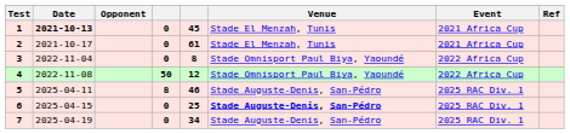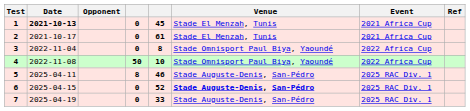 <table class="wikitable sortable">
 <tr>
 <th style="width:5%">Test</th>
 <th style="width:11%">Date</th>
 <th>Opponent</th>
 <th style="width:5%"></th>
 <th style="width:5%"></th>
 <th>Venue</th>
 <th>Event</th>
 <th>Ref</th>
 </tr>
 <tr bgcolor="FFE4E1">
 <td align=center><strong>1</strong></td>
 <td><strong>2021-10-13</strong></td>
 <td></td>
 <td align="center"><strong>0</strong></td>
 <td align="center"><strong>45</strong></td>
 <td><a href='#'>Stade El Menzah</a>, <a href='#'>Tunis</a></td>
 <td><a href='#'>2021 Africa Cup</a></td>
 <td></td>
 </tr>
 <tr bgcolor="FFE4E1">
 <td align=center><strong>2</strong></td>
 <td>2021-10-17</td>
 <td></td>
 <td align="center"><strong>0</strong></td>
 <td align="center"><strong>61</strong></td>
 <td><a href='#'>Stade El Menzah</a>, <a href='#'>Tunis</a></td>
 <td><a href='#'>2021 Africa Cup</a></td>
 <td></td>
 </tr>
 <tr bgcolor="FFE4E1">
 <td align=center><strong>3</strong></td>
 <td>2022-11-04</td>
 <td></td>
 <td align="center"><strong>0</strong></td>
 <td align="center"><strong>8</strong></td>
 <td><a href='#'>Stade Omnisport Paul Biya</a>, <a href='#'>Yaoundé</a></td>
 <td><a href='#'>2022 Africa Cup</a></td>
 <td></td>
 </tr>
 <tr bgcolor="#ccffcc">
 <td align=center><strong>4</strong></td>
 <td>2022-11-08</td>
 <td></td>
 <td align="center"><strong>50</strong></td>
-<td align="center"><strong>12</strong></td>
+<td align="center"><strong>10</strong></td>
 <td><a href='#'>Stade Omnisport Paul Biya</a>, <a href='#'>Yaoundé</a></td>
 <td><a href='#'>2022 Africa Cup</a></td>
 <td></td>
 </tr>
 <tr bgcolor="FFE4E1">
 <td align=center><strong>5</strong></td>
 <td>2025-04-11</td>
 <td></td>
 <td align="center"><strong>8</strong></td>
 <td align="center"><strong>46</strong></td>
 <td><a href='#'>Stade Auguste-Denis</a>, <a href='#'>San-Pédro</a></td>
 <td><a href='#'>2025 RAC Div. 1</a></td>
 <td></td>
 </tr>
 <tr bgcolor="FFE4E1">
 <td align=center><strong>6</strong></td>
 <td>2025-04-15</td>
 <td></td>
 <td align="center"><strong>0</strong></td>
-<td align="center"><strong>25</strong></td>
+<td align="center"><strong>52</strong></td>
 <td><strong><a href='#'>Stade Auguste-Denis</a>, <a href='#'>San-Pédro</a></strong></td>
 <td><a href='#'>2025 RAC Div. 1</a></td>
 <td></td>
 </tr>
 <tr bgcolor="FFE4E1">
 <td align=center><strong>7</strong></td>
 <td>2025-04-19</td>
 <td></td>
 <td align="center"><strong>0</strong></td>
-<td align="center"><strong>34</strong></td>
+<td align="center"><strong>33</strong></td>
 <td><a href='#'>Stade Auguste-Denis</a>, <a href='#'>San-Pédro</a></td>
 <td><a href='#'>2025 RAC Div. 1</a></td>
 <td></td>
 </tr>
 </table>
